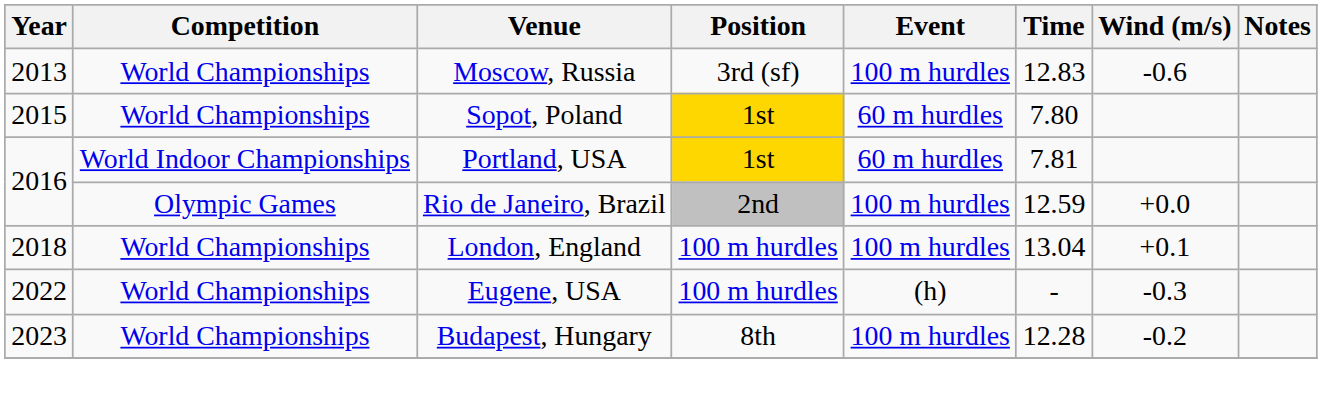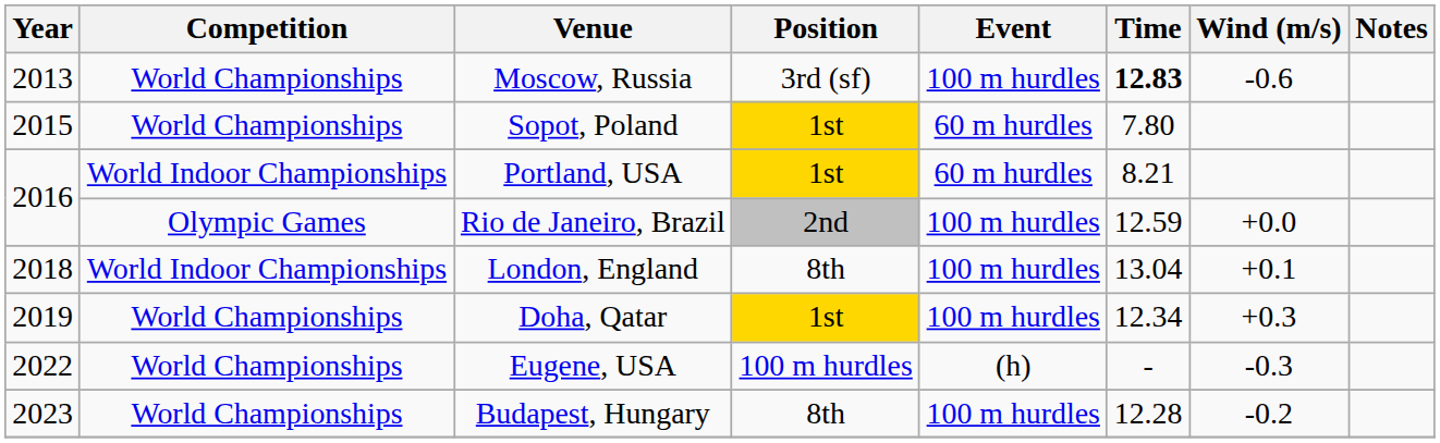 <table class="wikitable sortable" style=text-align:center>
 <tr>
 <th>Year</th>
 <th>Competition</th>
 <th>Venue</th>
 <th>Position</th>
 <th>Event</th>
 <th>Time</th>
 <th>Wind (m/s)</th>
 <th>Notes</th>
 </tr>
 <tr>
 <td>2013</td>
 <td><a href='#'>World Championships</a></td>
 <td><a href='#'>Moscow</a>, Russia</td>
 <td>3rd (sf)</td>
 <td><a href='#'>100 m hurdles</a></td>
-<td>12.83</td>
+<td><strong>12.83</strong></td>
 <td>-0.6</td>
 <td></td>
 </tr>
 <tr>
 <td>2015</td>
 <td><a href='#'>World Championships</a></td>
 <td><a href='#'>Sopot</a>, Poland</td>
 <td bgcolor=gold>1st</td>
 <td><a href='#'>60 m hurdles</a></td>
 <td>7.80</td>
 <td></td>
 <td></td>
 </tr>
 <tr>
 <td rowspan=2>2016</td>
 <td><a href='#'>World Indoor Championships</a></td>
 <td><a href='#'>Portland</a>, USA</td>
 <td bgcolor=gold>1st</td>
 <td><a href='#'>60 m hurdles</a></td>
-<td>7.81</td>
+<td>8.21</td>
 <td></td>
 <td></td>
 </tr>
 <tr>
 <td><a href='#'>Olympic Games</a></td>
 <td><a href='#'>Rio de Janeiro</a>, Brazil</td>
 <td bgcolor=silver>2nd</td>
 <td><a href='#'>100 m hurdles</a></td>
 <td>12.59</td>
 <td>+0.0</td>
 <td></td>
 </tr>
 <tr>
 <td>2018</td>
-<td><a href='#'>World Championships</a></td>
+<td><a href='#'>World Indoor Championships</a></td>
 <td><a href='#'>London</a>, England</td>
-<td><a href='#'>100 m hurdles</a></td>
+<td>8th</td>
 <td><a href='#'>100 m hurdles</a></td>
 <td>13.04</td>
 <td>+0.1</td>
+<td></td>
+</tr>
+<tr>
+<td>2019</td>
+<td><a href='#'>World Championships</a></td>
+<td><a href='#'>Doha</a>, Qatar</td>
+<td bgcolor=gold>1st</td>
+<td><a href='#'>100 m hurdles</a></td>
+<td>12.34</td>
+<td>+0.3</td>
 <td></td>
 </tr>
 <tr>
 <td>2022</td>
 <td><a href='#'>World Championships</a></td>
 <td><a href='#'>Eugene</a>, USA</td>
 <td><a href='#'>100 m hurdles</a></td>
 <td> (h)</td>
 <td>-</td>
 <td>-0.3</td>
 <td></td>
 </tr>
 <tr>
 <td>2023</td>
 <td><a href='#'>World Championships</a></td>
 <td><a href='#'>Budapest</a>, Hungary</td>
 <td>8th</td>
 <td><a href='#'>100 m hurdles</a></td>
 <td>12.28</td>
 <td>-0.2</td>
 <td></td>
 </tr>
 <tr>
 </tr>
 </table>
